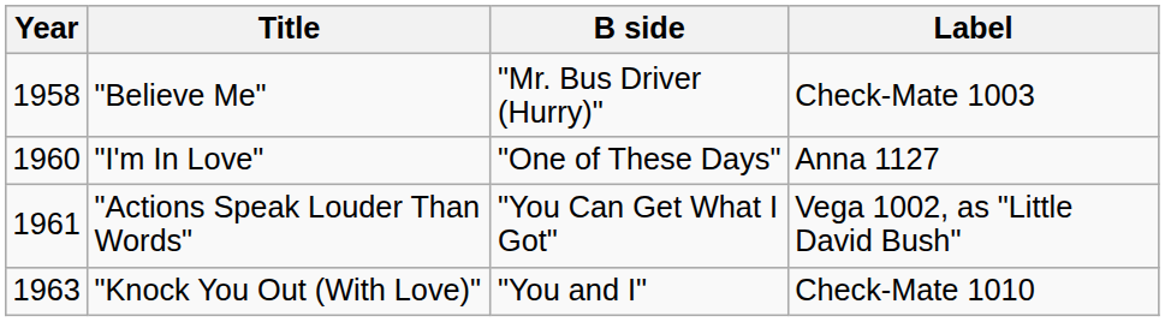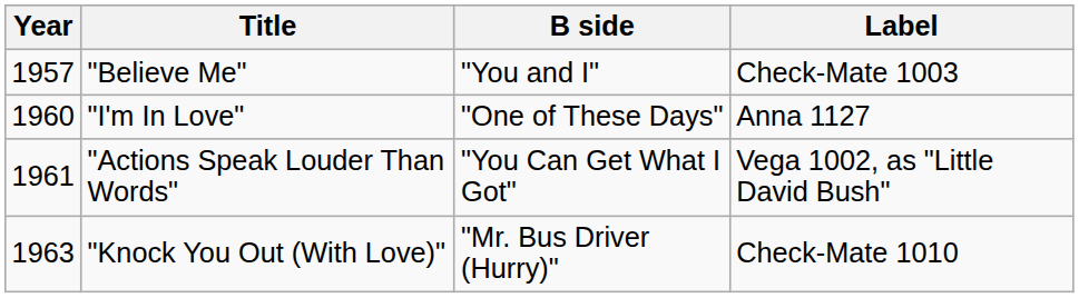 <table class="wikitable">
 <tr>
 <th>Year</th>
 <th>Title</th>
 <th>B side</th>
 <th>Label</th>
 </tr>
 <tr>
-<td>1958</td>
+<td>1957</td>
 <td>"Believe Me"</td>
-<td>"Mr. Bus Driver (Hurry)"</td>
+<td>"You and I"</td>
 <td>Check-Mate 1003</td>
 </tr>
 <tr>
 <td>1960</td>
 <td>"I'm In Love"</td>
 <td>"One of These Days"</td>
 <td>Anna 1127</td>
 </tr>
 <tr>
 <td>1961</td>
 <td>"Actions Speak Louder Than Words"</td>
 <td>"You Can Get What I Got"</td>
 <td>Vega 1002, as "Little David Bush"</td>
 </tr>
 <tr>
 <td>1963</td>
 <td>"Knock You Out (With Love)"</td>
-<td>"You and I"</td>
+<td>"Mr. Bus Driver (Hurry)"</td>
 <td>Check-Mate 1010</td>
 </tr>
 </table>
